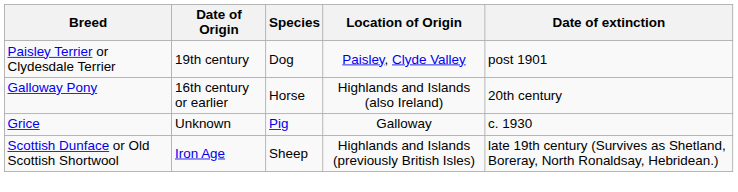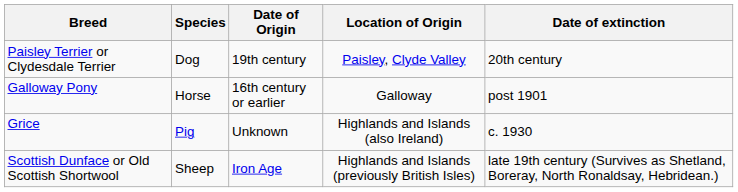 <table class="wikitable sortable">
 <tr>
 <th style="width: 12em;">Breed</th>
+<th>Species</th>
 <th>Date of Origin</th>
-<th>Species</th>
 <th>Location of Origin</th>
 <th>Date of extinction</th>
 </tr>
 <tr>
 <td valign="top"><a href='#'>Paisley Terrier</a> or Clydesdale Terrier</td>
+<td>Dog</td>
 <td>19th century</td>
-<td>Dog</td>
 <td align="center"><a href='#'>Paisley</a>, <a href='#'>Clyde Valley</a></td>
+<td>20th century</td>
+</tr>
+<tr>
+<td valign="top"><a href='#'>Galloway Pony</a></td>
+<td>Horse</td>
+<td>16th century or earlier</td>
+<td align="center">Galloway</td>
 <td>post 1901</td>
 </tr>
 <tr>
-<td valign="top"><a href='#'>Galloway Pony</a></td>
-<td>16th century or earlier</td>
-<td>Horse</td>
+<td valign="top"><a href='#'>Grice</a></td>
+<td><a href='#'>Pig</a></td>
+<td>Unknown</td>
 <td align="center">Highlands and Islands (also Ireland)</td>
-<td>20th century</td>
-</tr>
-<tr>
-<td valign="top"><a href='#'>Grice</a></td>
-<td>Unknown</td>
-<td><a href='#'>Pig</a></td>
-<td align="center">Galloway</td>
 <td>c. 1930</td>
 </tr>
 <tr>
 <td valign="top"><a href='#'>Scottish Dunface</a> or Old Scottish Shortwool</td>
+<td>Sheep</td>
 <td><a href='#'>Iron Age</a></td>
-<td>Sheep</td>
 <td align="center">Highlands and Islands (previously British Isles)</td>
 <td>late 19th century (Survives as Shetland, Boreray, North Ronaldsay, Hebridean.)</td>
 </tr>
 </table>
